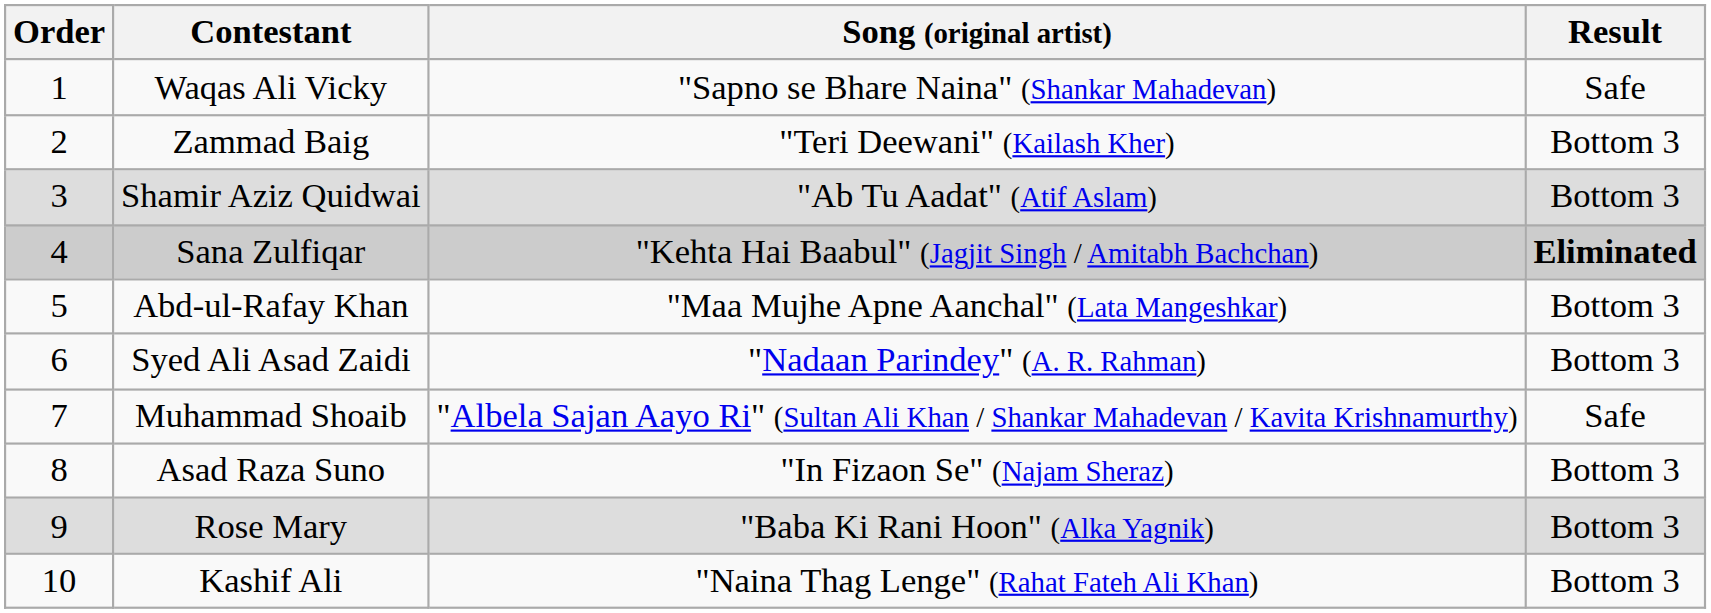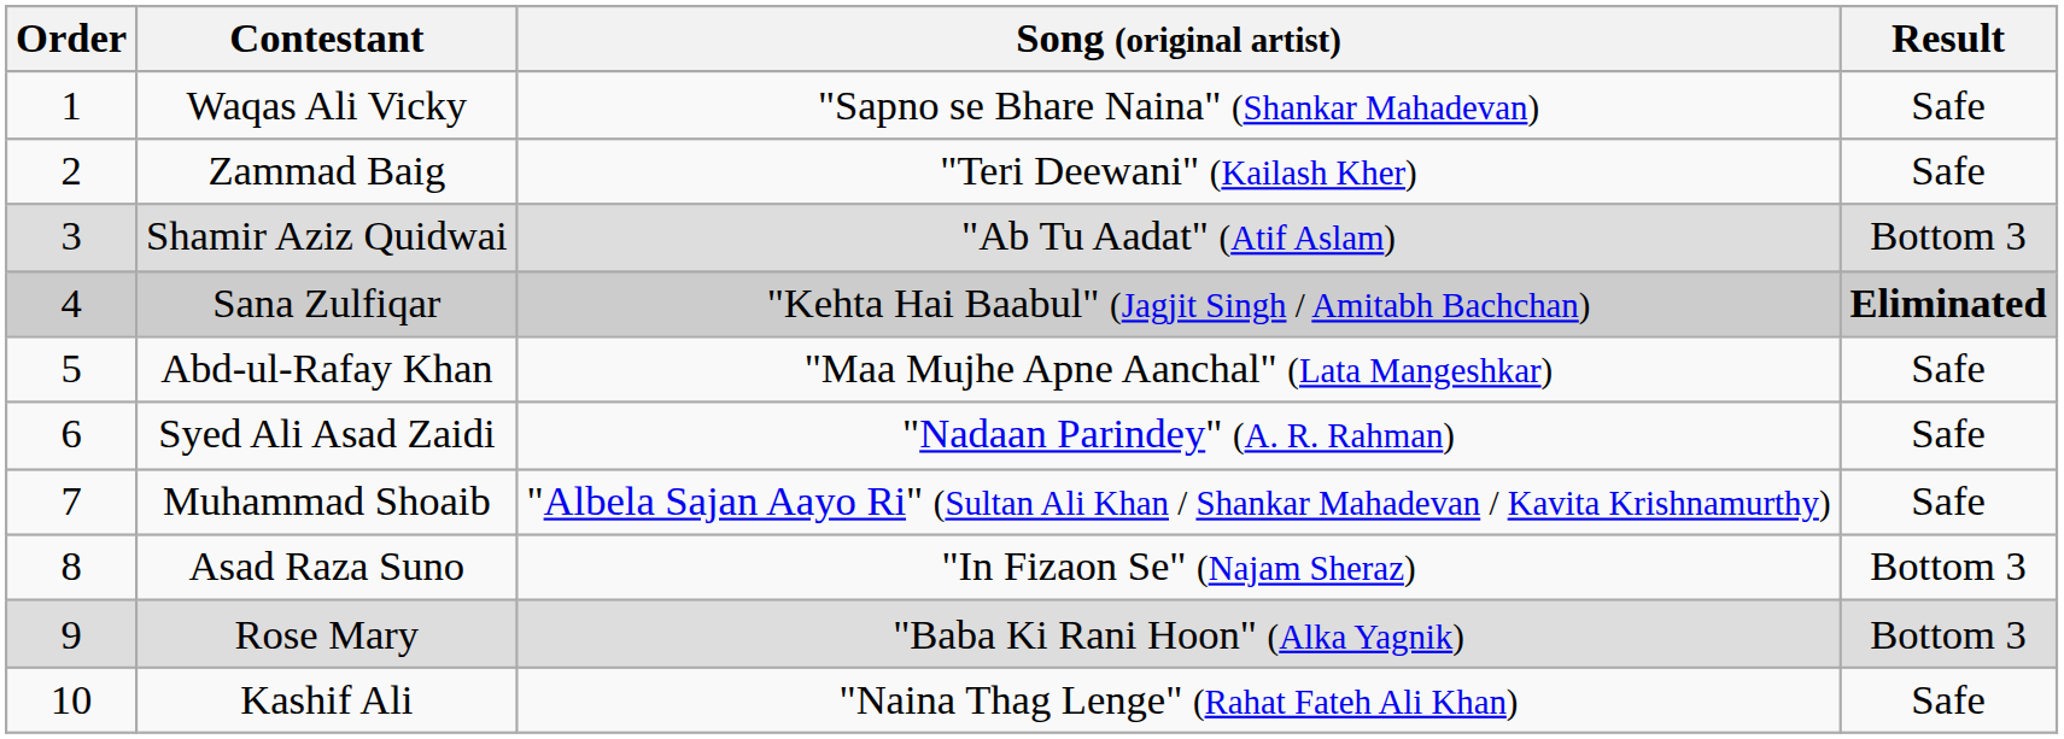 <table class="wikitable plainrowheaders" style="text-align:center;">
 <tr style="background:#f2f2f2;">
 <th scope="col">Order </th>
 <th scope="col">Contestant</th>
 <th scope="col">Song <small>(original artist)</small></th>
 <th scope="col">Result</th>
 </tr>
 <tr>
 <td>1</td>
 <td scope="row">Waqas Ali Vicky</td>
 <td>"Sapno se Bhare Naina" <small>(<a href='#'>Shankar Mahadevan</a>)</small></td>
 <td>Safe</td>
 </tr>
 <tr>
 <td>2</td>
 <td scope="row">Zammad Baig</td>
 <td>"Teri Deewani" <small>(<a href='#'>Kailash Kher</a>)</small></td>
-<td>Bottom 3</td>
+<td>Safe</td>
 </tr>
 <tr style="background:#ddd;">
 <td>3</td>
 <td scope="row">Shamir Aziz Quidwai</td>
 <td>"Ab Tu Aadat" <small>(<a href='#'>Atif Aslam</a>)</small></td>
 <td>Bottom 3</td>
 </tr>
 <tr style="background:#ccc;">
 <td>4</td>
 <td scope="row">Sana Zulfiqar</td>
 <td>"Kehta Hai Baabul" <small>(<a href='#'>Jagjit Singh</a> / <a href='#'>Amitabh Bachchan</a>)</small></td>
 <td><strong>Eliminated</strong></td>
 </tr>
 <tr>
 <td>5</td>
 <td scope="row">Abd-ul-Rafay Khan</td>
 <td>"Maa Mujhe Apne Aanchal" <small>(<a href='#'>Lata Mangeshkar</a>)</small></td>
-<td>Bottom 3</td>
+<td>Safe</td>
 </tr>
 <tr>
 <td>6</td>
 <td scope="row">Syed Ali Asad Zaidi</td>
 <td>"<a href='#'>Nadaan Parindey</a>" <small>(<a href='#'>A. R. Rahman</a>)</small></td>
-<td>Bottom 3</td>
+<td>Safe</td>
 </tr>
 <tr>
 <td>7</td>
 <td scope="row">Muhammad Shoaib</td>
 <td>"<a href='#'>Albela Sajan Aayo Ri</a>" <small>(<a href='#'>Sultan Ali Khan</a> / <a href='#'>Shankar Mahadevan</a> / <a href='#'>Kavita Krishnamurthy</a>)</small></td>
 <td>Safe</td>
 </tr>
 <tr>
 <td>8</td>
 <td scope="row">Asad Raza Suno</td>
 <td>"In Fizaon Se" <small>(<a href='#'>Najam Sheraz</a>)</small></td>
 <td>Bottom 3</td>
 </tr>
 <tr style="background:#ddd;">
 <td>9</td>
 <td scope="row">Rose Mary</td>
 <td>"Baba Ki Rani Hoon" <small>(<a href='#'>Alka Yagnik</a>)</small></td>
 <td>Bottom 3</td>
 </tr>
 <tr>
 <td>10</td>
 <td scope="row">Kashif Ali</td>
 <td>"Naina Thag Lenge" <small>(<a href='#'>Rahat Fateh Ali Khan</a>)</small></td>
-<td>Bottom 3</td>
+<td>Safe</td>
 </tr>
 </table>
